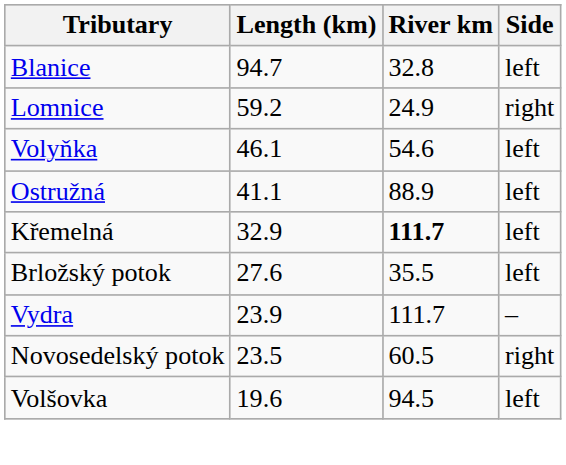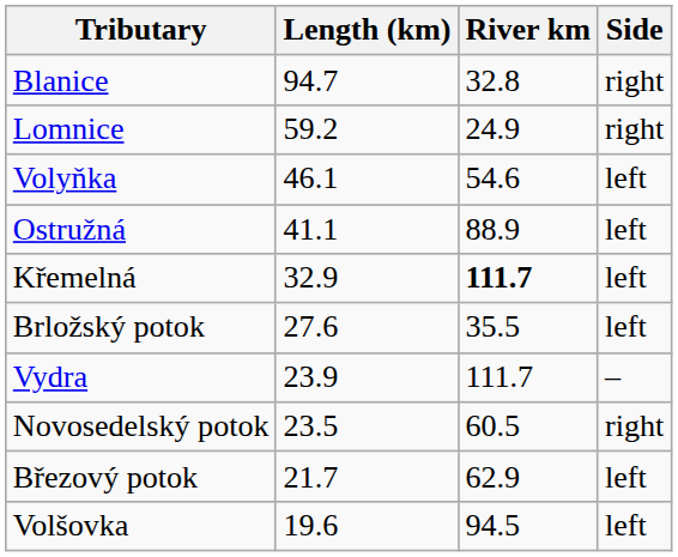 <table class="wikitable">
 <tr>
 <th>Tributary</th>
 <th>Length (km)</th>
 <th>River km</th>
 <th>Side</th>
 </tr>
 <tr>
 <td><a href='#'>Blanice</a></td>
 <td>94.7</td>
 <td>32.8</td>
-<td>left</td>
+<td>right</td>
 </tr>
 <tr>
 <td><a href='#'>Lomnice</a></td>
 <td>59.2</td>
 <td>24.9</td>
 <td>right</td>
 </tr>
 <tr>
 <td><a href='#'>Volyňka</a></td>
 <td>46.1</td>
 <td>54.6</td>
 <td>left</td>
 </tr>
 <tr>
 <td><a href='#'>Ostružná</a></td>
 <td>41.1</td>
 <td>88.9</td>
 <td>left</td>
 </tr>
 <tr>
 <td>Křemelná</td>
 <td>32.9</td>
 <td><strong>111.7</strong></td>
 <td>left</td>
 </tr>
 <tr>
 <td>Brložský potok</td>
 <td>27.6</td>
 <td>35.5</td>
 <td>left</td>
 </tr>
 <tr>
 <td><a href='#'>Vydra</a></td>
 <td>23.9</td>
 <td>111.7</td>
 <td>–</td>
 </tr>
 <tr>
 <td>Novosedelský potok</td>
 <td>23.5</td>
 <td>60.5</td>
 <td>right</td>
 </tr>
 <tr>
+<td>Březový potok</td>
+<td>21.7</td>
+<td>62.9</td>
+<td>left</td>
+</tr>
+<tr>
 <td>Volšovka</td>
 <td>19.6</td>
 <td>94.5</td>
 <td>left</td>
 </tr>
 </table>
